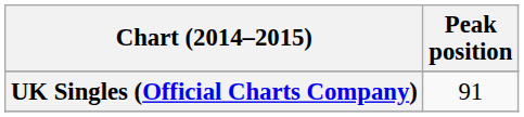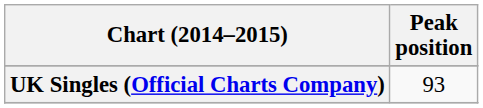 <table class="wikitable plainrowheaders sortable" style="text-align:center;">
 <tr>
 <th scope="col">Chart (2014–2015)</th>
 <th scope="col">Peak<br>position</th>
 </tr>
 <tr>
 </tr>
 <tr>
 </tr>
 <tr>
 </tr>
 <tr>
 </tr>
 <tr>
 </tr>
 <tr>
 </tr>
 <tr>
 <th scope="row">UK Singles (<a href='#'>Official Charts Company</a>)</th>
-<td style="text-align:center;">91</td>
+<td style="text-align:center;">93</td>
 </tr>
 <tr>
 </tr>
 <tr>
 </tr>
 <tr>
 </tr>
 <tr>
 </tr>
 </table>
